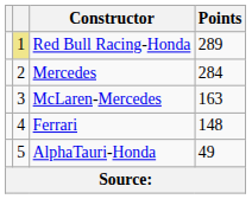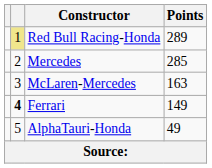 <table class="wikitable" style="font-size: 85%;">
 <tr>
 <th scope="col"></th>
 <th scope="col"></th>
 <th scope="col">Constructor</th>
 <th scope="col">Points</th>
 </tr>
 <tr>
 <td align="left"></td>
 <td align="center" style="background: khaki;">1</td>
 <td> <a href='#'>Red Bull Racing</a>-<a href='#'>Honda</a></td>
 <td align="left">289</td>
 </tr>
 <tr>
 <td align="left"></td>
 <td align="center">2</td>
 <td> <a href='#'>Mercedes</a></td>
-<td align="left">284</td>
+<td align="left">285</td>
 </tr>
 <tr>
 <td align="left"></td>
 <td align="center">3</td>
 <td> <a href='#'>McLaren</a>-<a href='#'>Mercedes</a></td>
 <td align="left">163</td>
 </tr>
 <tr>
 <td align="left"></td>
-<td align="center">4</td>
+<td align="center"><strong>4</strong></td>
 <td> <a href='#'>Ferrari</a></td>
-<td align="left">148</td>
+<td align="left">149</td>
 </tr>
 <tr>
 <td align="left"></td>
 <td align="center">5</td>
 <td> <a href='#'>AlphaTauri</a>-<a href='#'>Honda</a></td>
 <td align="left">49</td>
 </tr>
 <tr>
 <th colspan=4>Source:</th>
 </tr>
 </table>
